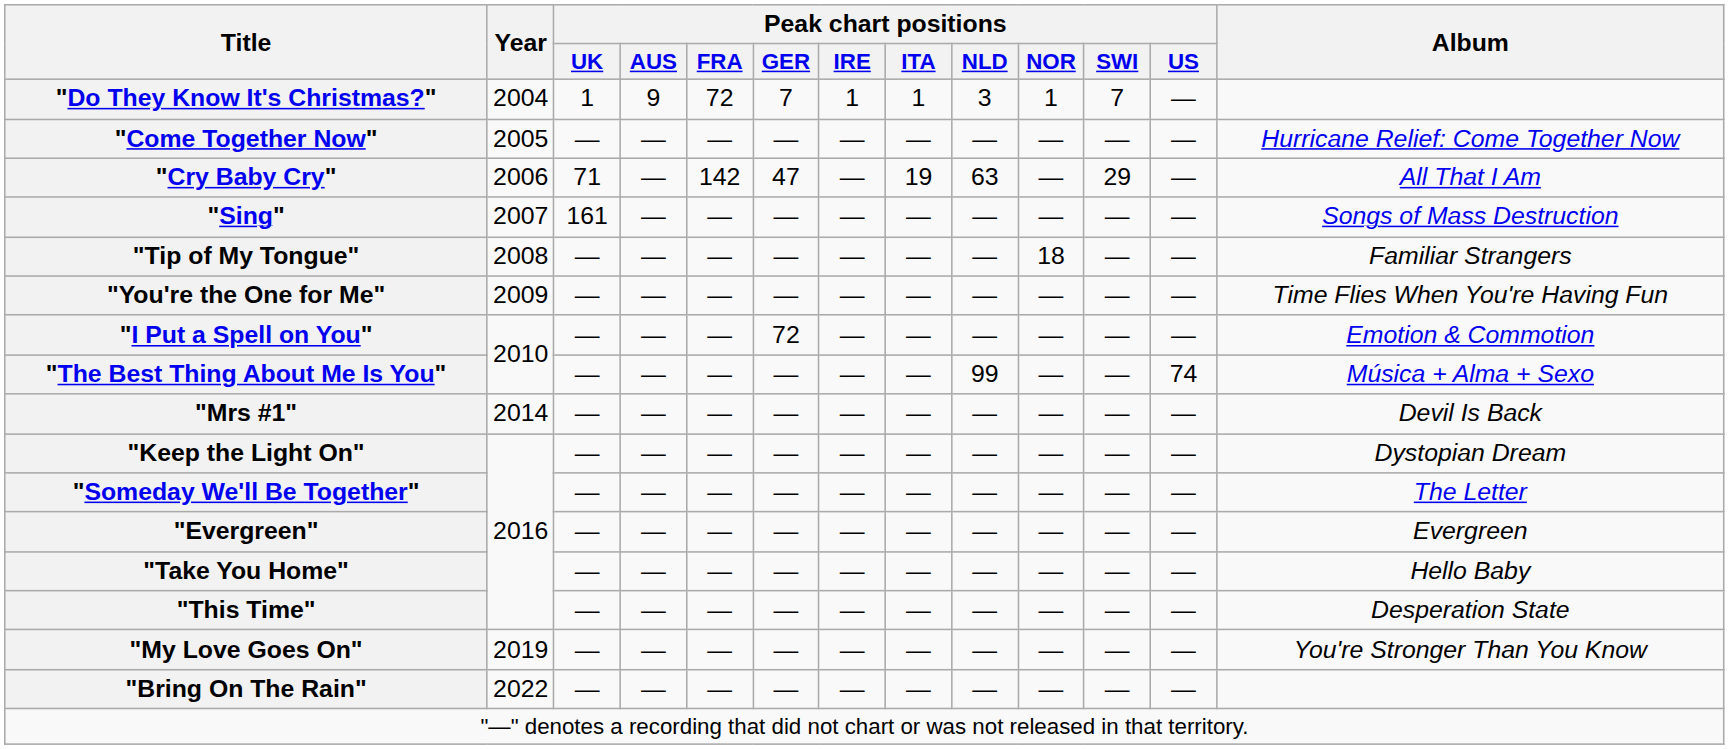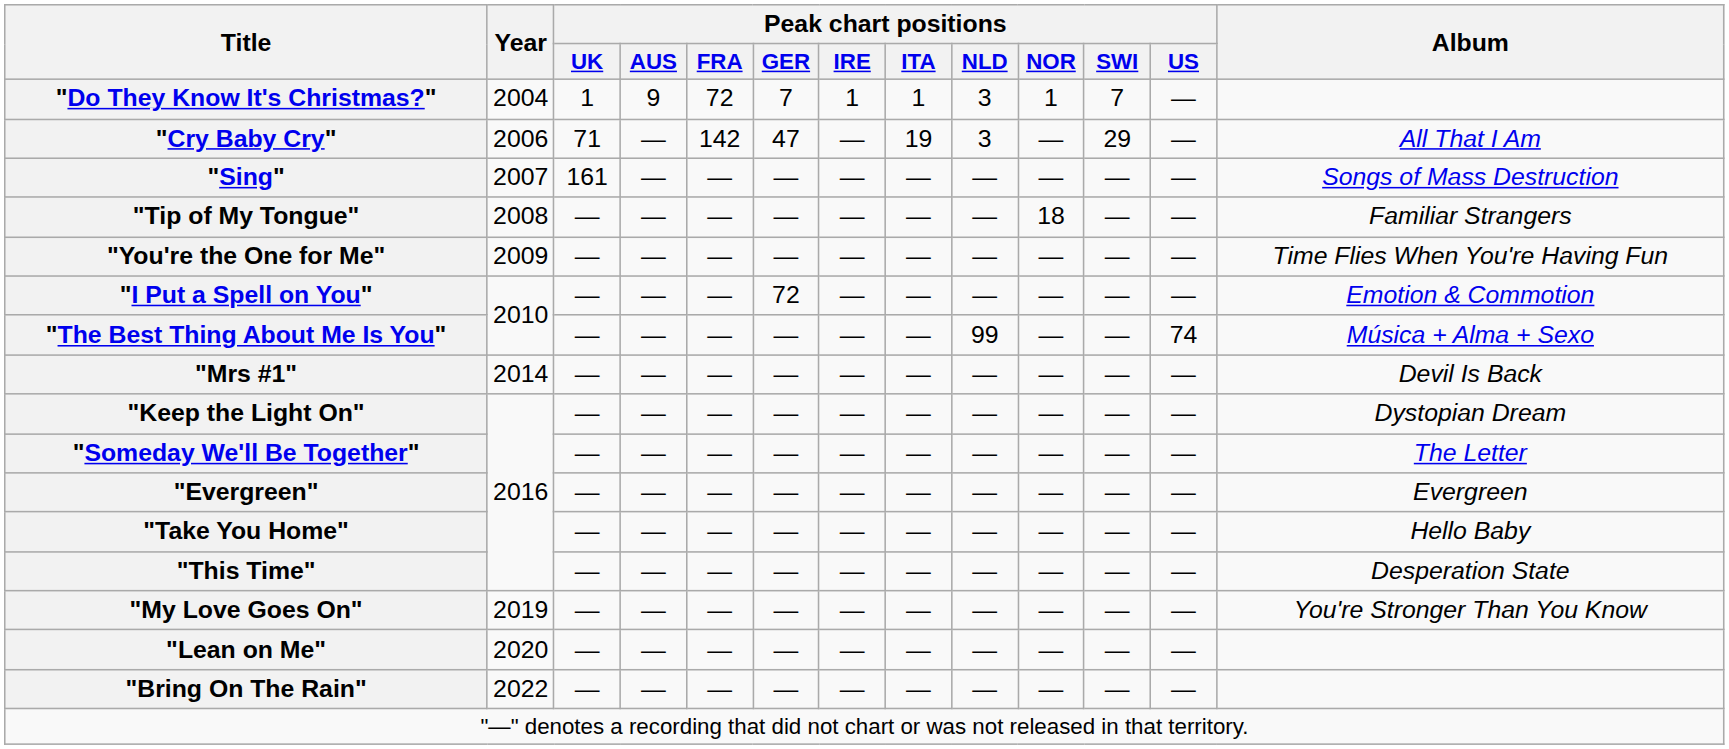 <table class="wikitable plainrowheaders" style="text-align:center;">
 <tr>
 <th scope="col" rowspan="2" style="width:19em;">Title</th>
 <th scope="col" rowspan="2" style="width:1em;">Year</th>
 <th scope="col" colspan="10">Peak chart positions</th>
 <th scope="col" rowspan="2" style="width:20em;">Album</th>
 </tr>
 <tr>
 <th scope="col" style="width:2.5em;font-size:90%;"><a href='#'>UK</a><br></th>
 <th scope="col" style="width:2.5em;font-size:90%;"><a href='#'>AUS</a><br></th>
 <th scope="col" style="width:2.5em;font-size:90%;"><a href='#'>FRA</a><br></th>
 <th scope="col" style="width:2.5em;font-size:90%;"><a href='#'>GER</a><br></th>
 <th scope="col" style="width:2.5em;font-size:90%;"><a href='#'>IRE</a><br></th>
 <th scope="col" style="width:2.5em;font-size:90%;"><a href='#'>ITA</a><br></th>
 <th scope="col" style="width:2.5em;font-size:90%;"><a href='#'>NLD</a><br></th>
 <th scope="col" style="width:2.5em;font-size:90%;"><a href='#'>NOR</a><br></th>
 <th scope="col" style="width:2.5em;font-size:90%;"><a href='#'>SWI</a><br></th>
 <th scope="col" style="width:2.5em;font-size:90%;"><a href='#'>US</a><br></th>
 </tr>
 <tr>
 <th scope="row">"<a href='#'>Do They Know It's Christmas?</a>"<br></th>
 <td>2004</td>
 <td>1</td>
 <td>9</td>
 <td>72</td>
 <td>7</td>
 <td>1</td>
 <td>1</td>
 <td>3</td>
 <td>1</td>
 <td>7</td>
 <td>—</td>
 <td></td>
 </tr>
 <tr>
-<th scope="row">"<a href='#'>Come Together Now</a>"<br></th>
-<td>2005</td>
-<td>—</td>
-<td>—</td>
-<td>—</td>
-<td>—</td>
-<td>—</td>
-<td>—</td>
-<td>—</td>
-<td>—</td>
-<td>—</td>
-<td>—</td>
-<td><em><a href='#'>Hurricane Relief: Come Together Now</a></em></td>
-</tr>
-<tr>
 <th scope="row">"<a href='#'>Cry Baby Cry</a>"<br></th>
 <td>2006</td>
 <td>71</td>
 <td>—</td>
 <td>142</td>
 <td>47</td>
 <td>—</td>
 <td>19</td>
-<td>63</td>
+<td>3</td>
 <td>—</td>
 <td>29</td>
 <td>—</td>
 <td><em><a href='#'>All That I Am</a></em></td>
 </tr>
 <tr>
 <th scope="row">"<a href='#'>Sing</a>"<br></th>
 <td>2007</td>
 <td>161</td>
 <td>—</td>
 <td>—</td>
 <td>—</td>
 <td>—</td>
 <td>—</td>
 <td>—</td>
 <td>—</td>
 <td>—</td>
 <td>—</td>
 <td><em><a href='#'>Songs of Mass Destruction</a></em></td>
 </tr>
 <tr>
 <th scope="row">"Tip of My Tongue"<br></th>
 <td>2008</td>
 <td>—</td>
 <td>—</td>
 <td>—</td>
 <td>—</td>
 <td>—</td>
 <td>—</td>
 <td>—</td>
 <td>18</td>
 <td>—</td>
 <td>—</td>
 <td><em>Familiar Strangers</em></td>
 </tr>
 <tr>
 <th scope="row">"You're the One for Me"<br></th>
 <td>2009</td>
 <td>—</td>
 <td>—</td>
 <td>—</td>
 <td>—</td>
 <td>—</td>
 <td>—</td>
 <td>—</td>
 <td>—</td>
 <td>—</td>
 <td>—</td>
 <td><em>Time Flies When You're Having Fun</em></td>
 </tr>
 <tr>
 <th scope="row">"<a href='#'>I Put a Spell on You</a>"<br></th>
 <td rowspan="2">2010</td>
 <td>—</td>
 <td>—</td>
 <td>—</td>
 <td>72</td>
 <td>—</td>
 <td>—</td>
 <td>—</td>
 <td>—</td>
 <td>—</td>
 <td>—</td>
 <td><em><a href='#'>Emotion & Commotion</a></em></td>
 </tr>
 <tr>
 <th scope="row">"<a href='#'>The Best Thing About Me Is You</a>"<br></th>
 <td>—</td>
 <td>—</td>
 <td>—</td>
 <td>—</td>
 <td>—</td>
 <td>—</td>
 <td>99</td>
 <td>—</td>
 <td>—</td>
 <td>74</td>
 <td><em><a href='#'>Música + Alma + Sexo</a></em></td>
 </tr>
 <tr>
 <th scope="row">"Mrs #1"<br></th>
 <td>2014</td>
 <td>—</td>
 <td>—</td>
 <td>—</td>
 <td>—</td>
 <td>—</td>
 <td>—</td>
 <td>—</td>
 <td>—</td>
 <td>—</td>
 <td>—</td>
 <td><em>Devil Is Back</em></td>
 </tr>
 <tr>
 <th scope="row">"Keep the Light On"<br></th>
 <td rowspan="5">2016</td>
 <td>—</td>
 <td>—</td>
 <td>—</td>
 <td>—</td>
 <td>—</td>
 <td>—</td>
 <td>—</td>
 <td>—</td>
 <td>—</td>
 <td>—</td>
 <td><em>Dystopian Dream</em></td>
 </tr>
 <tr>
 <th scope="row">"<a href='#'>Someday We'll Be Together</a>"<br></th>
 <td>—</td>
 <td>—</td>
 <td>—</td>
 <td>—</td>
 <td>—</td>
 <td>—</td>
 <td>—</td>
 <td>—</td>
 <td>—</td>
 <td>—</td>
 <td><em><a href='#'>The Letter</a></em></td>
 </tr>
 <tr>
 <th scope="row">"Evergreen"<br></th>
 <td>—</td>
 <td>—</td>
 <td>—</td>
 <td>—</td>
 <td>—</td>
 <td>—</td>
 <td>—</td>
 <td>—</td>
 <td>—</td>
 <td>—</td>
 <td><em>Evergreen</em></td>
 </tr>
 <tr>
 <th scope="row">"Take You Home"<br></th>
 <td>—</td>
 <td>—</td>
 <td>—</td>
 <td>—</td>
 <td>—</td>
 <td>—</td>
 <td>—</td>
 <td>—</td>
 <td>—</td>
 <td>—</td>
 <td><em>Hello Baby</em></td>
 </tr>
 <tr>
 <th scope="row">"This Time"<br></th>
 <td>—</td>
 <td>—</td>
 <td>—</td>
 <td>—</td>
 <td>—</td>
 <td>—</td>
 <td>—</td>
 <td>—</td>
 <td>—</td>
 <td>—</td>
 <td><em>Desperation State</em></td>
 </tr>
 <tr>
 <th scope="row">"My Love Goes On"<br></th>
 <td>2019</td>
 <td>—</td>
 <td>—</td>
 <td>—</td>
 <td>—</td>
 <td>—</td>
 <td>—</td>
 <td>—</td>
 <td>—</td>
 <td>—</td>
 <td>—</td>
 <td><em>You're Stronger Than You Know</em></td>
 </tr>
 <tr>
+<th scope="row">"Lean on Me"<br></th>
+<td>2020</td>
+<td>—</td>
+<td>—</td>
+<td>—</td>
+<td>—</td>
+<td>—</td>
+<td>—</td>
+<td>—</td>
+<td>—</td>
+<td>—</td>
+<td>—</td>
+<td></td>
+</tr>
+<tr>
 <th scope="row">"Bring On The Rain"<br></th>
 <td>2022</td>
 <td>—</td>
 <td>—</td>
 <td>—</td>
 <td>—</td>
 <td>—</td>
 <td>—</td>
 <td>—</td>
 <td>—</td>
 <td>—</td>
 <td>—</td>
 <td></td>
 </tr>
 <tr>
 <td colspan="13" style="font-size:90%">"—" denotes a recording that did not chart or was not released in that territory.</td>
 </tr>
 </table>
